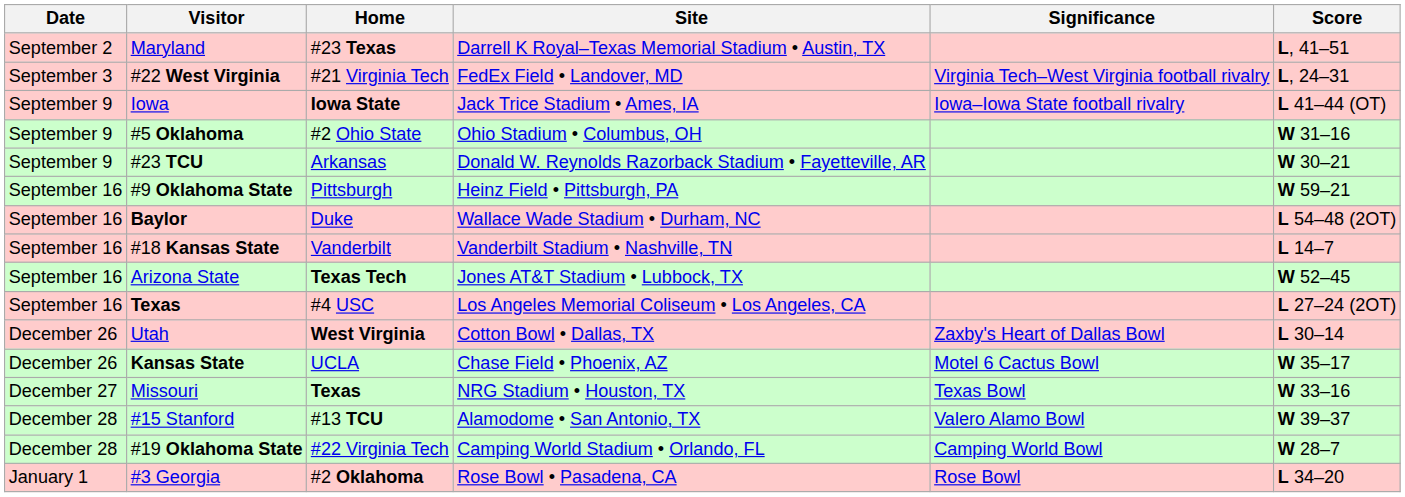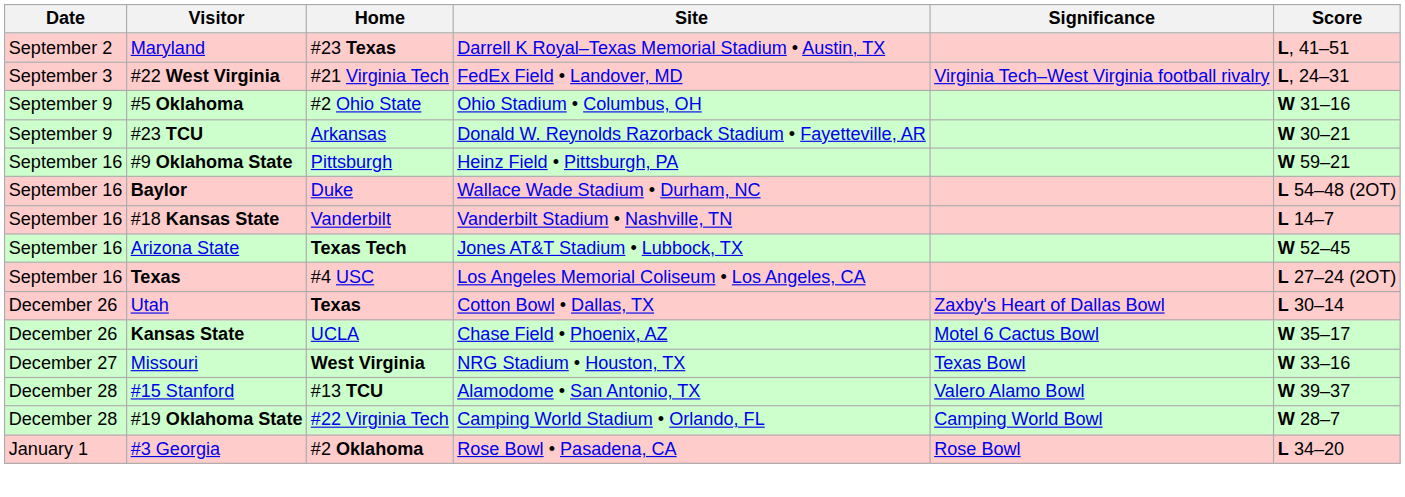 <table class="wikitable">
 <tr>
 <th>Date</th>
 <th>Visitor</th>
 <th>Home</th>
 <th>Site</th>
 <th>Significance</th>
 <th>Score</th>
 </tr>
 <tr bgcolor=ffcccc>
 <td>September 2</td>
 <td><a href='#'>Maryland</a></td>
 <td>#23 <strong>Texas</strong></td>
 <td><a href='#'>Darrell K Royal–Texas Memorial Stadium</a> • <a href='#'>Austin, TX</a></td>
 <td></td>
 <td><strong>L</strong>, 41–51</td>
 </tr>
 <tr bgcolor=ffcccc>
 <td>September 3</td>
 <td>#22 <strong>West Virginia</strong></td>
 <td>#21 <a href='#'>Virginia Tech</a></td>
 <td><a href='#'>FedEx Field</a> • <a href='#'>Landover, MD</a></td>
 <td><a href='#'>Virginia Tech–West Virginia football rivalry</a></td>
 <td><strong>L</strong>, 24–31</td>
-</tr>
-<tr bgcolor=ffcccc>
-<td>September 9</td>
-<td><a href='#'>Iowa</a></td>
-<td><strong>Iowa State</strong></td>
-<td><a href='#'>Jack Trice Stadium</a> • <a href='#'>Ames, IA</a></td>
-<td><a href='#'>Iowa–Iowa State football rivalry</a></td>
-<td><strong>L</strong> 41–44 (OT)</td>
 </tr>
 <tr bgcolor=ccffcc>
 <td>September 9</td>
 <td>#5 <strong>Oklahoma</strong></td>
 <td>#2 <a href='#'>Ohio State</a></td>
 <td><a href='#'>Ohio Stadium</a> • <a href='#'>Columbus, OH</a></td>
 <td></td>
 <td><strong>W</strong> 31–16</td>
 </tr>
 <tr bgcolor=ccffcc>
 <td>September 9</td>
 <td>#23 <strong>TCU</strong></td>
 <td><a href='#'>Arkansas</a></td>
 <td><a href='#'>Donald W. Reynolds Razorback Stadium</a> • <a href='#'>Fayetteville, AR</a></td>
 <td></td>
 <td><strong>W</strong> 30–21</td>
 </tr>
 <tr bgcolor=ccffcc>
 <td>September 16</td>
 <td>#9 <strong>Oklahoma State</strong></td>
 <td><a href='#'>Pittsburgh</a></td>
 <td><a href='#'>Heinz Field</a> • <a href='#'>Pittsburgh, PA</a></td>
 <td></td>
 <td><strong>W</strong> 59–21</td>
 </tr>
 <tr bgcolor=ffcccc>
 <td>September 16</td>
 <td><strong>Baylor</strong></td>
 <td><a href='#'>Duke</a></td>
 <td><a href='#'>Wallace Wade Stadium</a> • <a href='#'>Durham, NC</a></td>
 <td></td>
 <td><strong>L</strong> 54–48 (2OT)</td>
 </tr>
 <tr bgcolor=ffcccc>
 <td>September 16</td>
 <td>#18 <strong>Kansas State</strong></td>
 <td><a href='#'>Vanderbilt</a></td>
 <td><a href='#'>Vanderbilt Stadium</a> • <a href='#'>Nashville, TN</a></td>
 <td></td>
 <td><strong>L</strong> 14–7</td>
 </tr>
 <tr bgcolor=ccffcc>
 <td>September 16</td>
 <td><a href='#'>Arizona State</a></td>
 <td><strong>Texas Tech</strong></td>
 <td><a href='#'>Jones AT&T Stadium</a> • <a href='#'>Lubbock, TX</a></td>
 <td></td>
 <td><strong>W</strong> 52–45</td>
 </tr>
 <tr bgcolor=ffcccc>
 <td>September 16</td>
 <td><strong>Texas</strong></td>
 <td>#4 <a href='#'>USC</a></td>
 <td><a href='#'>Los Angeles Memorial Coliseum</a> • <a href='#'>Los Angeles, CA</a></td>
 <td></td>
 <td><strong>L</strong> 27–24 (2OT)</td>
 </tr>
 <tr bgcolor=ffcccc>
 <td>December 26</td>
 <td><a href='#'>Utah</a></td>
-<td><strong>West Virginia</strong></td>
+<td><strong>Texas</strong></td>
 <td><a href='#'>Cotton Bowl</a> • <a href='#'>Dallas, TX</a></td>
 <td><a href='#'>Zaxby's Heart of Dallas Bowl</a></td>
 <td><strong>L</strong>  30–14</td>
 </tr>
 <tr bgcolor=ccffcc>
 <td>December 26</td>
 <td><strong>Kansas State</strong></td>
 <td><a href='#'>UCLA</a></td>
 <td><a href='#'>Chase Field</a> • <a href='#'>Phoenix, AZ</a></td>
 <td><a href='#'>Motel 6 Cactus Bowl</a></td>
 <td><strong>W</strong> 35–17</td>
 </tr>
 <tr bgcolor=ccffcc>
 <td>December 27</td>
 <td><a href='#'>Missouri</a></td>
-<td><strong>Texas</strong></td>
+<td><strong>West Virginia</strong></td>
 <td><a href='#'>NRG Stadium</a> • <a href='#'>Houston, TX</a></td>
 <td><a href='#'>Texas Bowl</a></td>
 <td><strong>W</strong> 33–16</td>
 </tr>
 <tr bgcolor=ccffcc>
 <td>December 28</td>
 <td><a href='#'>#15 Stanford</a></td>
 <td>#13 <strong>TCU</strong></td>
 <td><a href='#'>Alamodome</a> • <a href='#'>San Antonio, TX</a></td>
 <td><a href='#'>Valero Alamo Bowl</a></td>
 <td><strong>W</strong> 39–37</td>
 </tr>
 <tr bgcolor=ccffcc>
 <td>December 28</td>
 <td>#19 <strong>Oklahoma State</strong></td>
 <td><a href='#'>#22 Virginia Tech</a></td>
 <td><a href='#'>Camping World Stadium</a> • <a href='#'>Orlando, FL</a></td>
 <td><a href='#'>Camping World Bowl</a></td>
 <td><strong>W</strong> 28–7</td>
 </tr>
 <tr bgcolor=ffcccc>
 <td>January 1</td>
 <td><a href='#'>#3 Georgia</a></td>
 <td>#2 <strong>Oklahoma</strong></td>
 <td><a href='#'>Rose Bowl</a> • <a href='#'>Pasadena, CA</a></td>
 <td><a href='#'>Rose Bowl</a></td>
 <td><strong>L</strong> 34–20</td>
 </tr>
 </table>
